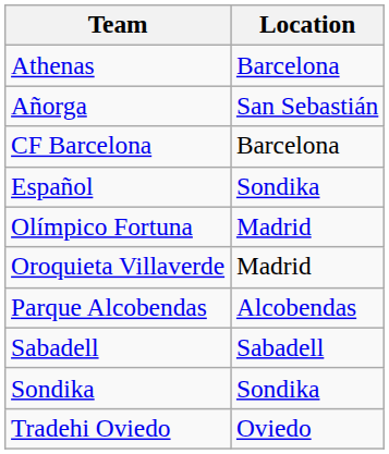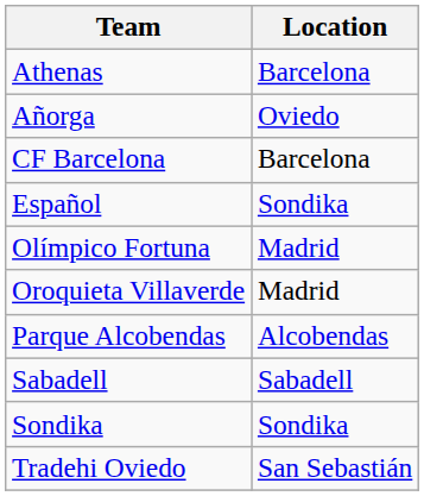 <table class="wikitable sortable">
 <tr>
 <th>Team</th>
 <th>Location</th>
 </tr>
 <tr>
 <td><a href='#'>Athenas</a></td>
 <td><a href='#'>Barcelona</a></td>
 </tr>
 <tr>
 <td><a href='#'>Añorga</a></td>
-<td><a href='#'>San Sebastián</a></td>
+<td><a href='#'>Oviedo</a></td>
 </tr>
 <tr>
 <td><a href='#'>CF Barcelona</a></td>
 <td>Barcelona</td>
 </tr>
 <tr>
 <td><a href='#'>Español</a></td>
 <td><a href='#'>Sondika</a></td>
 </tr>
 <tr>
 <td><a href='#'>Olímpico Fortuna</a></td>
 <td><a href='#'>Madrid</a></td>
 </tr>
 <tr>
 <td><a href='#'>Oroquieta Villaverde</a></td>
 <td>Madrid</td>
 </tr>
 <tr>
 <td><a href='#'>Parque Alcobendas</a></td>
 <td><a href='#'>Alcobendas</a></td>
 </tr>
 <tr>
 <td><a href='#'>Sabadell</a></td>
 <td><a href='#'>Sabadell</a></td>
 </tr>
 <tr>
 <td><a href='#'>Sondika</a></td>
 <td><a href='#'>Sondika</a></td>
 </tr>
 <tr>
 <td><a href='#'>Tradehi Oviedo</a></td>
-<td><a href='#'>Oviedo</a></td>
+<td><a href='#'>San Sebastián</a></td>
 </tr>
 </table>
